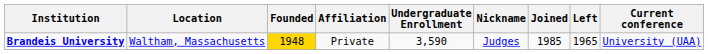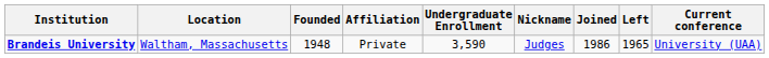 <table class="wikitable sortable" style="text-align:center;">
 <tr>
 <th>Institution</th>
 <th>Location</th>
 <th>Founded</th>
 <th>Affiliation</th>
 <th>Undergraduate<br>Enrollment</th>
 <th>Nickname</th>
 <th>Joined</th>
 <th>Left</th>
 <th>Current<br>conference</th>
 </tr>
 <tr>
 <td><strong><a href='#'>Brandeis University</a></strong></td>
 <td><a href='#'>Waltham, Massachusetts</a></td>
-<td style="background: gold;">1948</td>
+<td>1948</td>
 <td>Private</td>
 <td>3,590</td>
 <td><a href='#'>Judges</a></td>
-<td>1985</td>
+<td>1986</td>
 <td>1965</td>
 <td><a href='#'>University (UAA)</a></td>
 </tr>
 </table>
